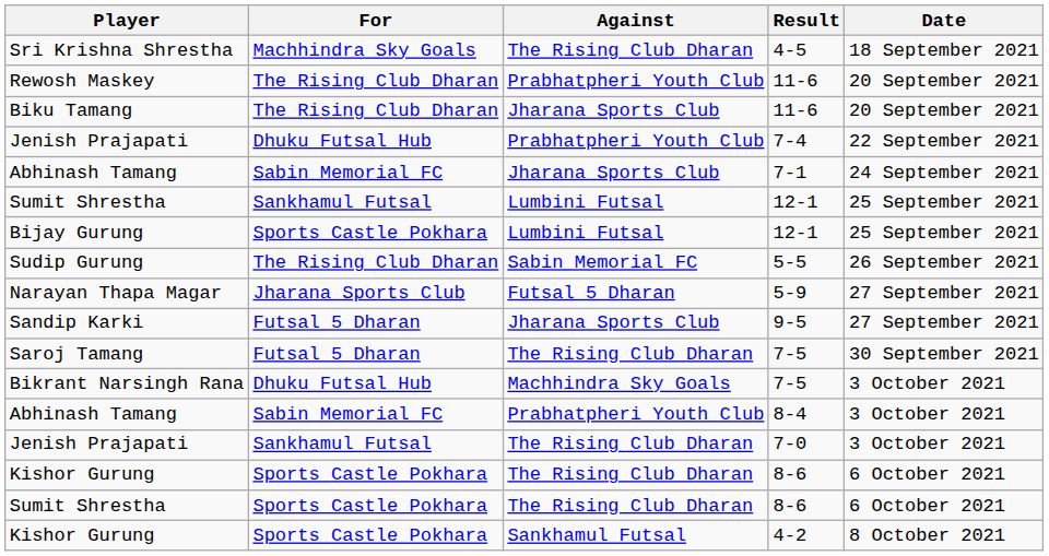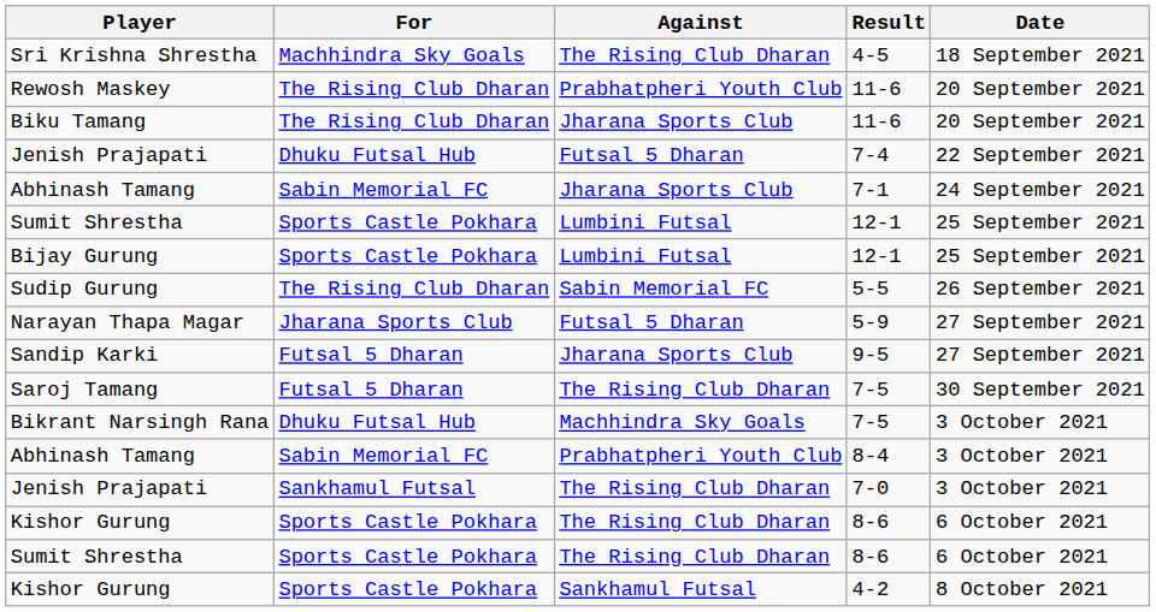 <table class="wikitable">
 <tr>
 <th>Player</th>
 <th>For</th>
 <th>Against</th>
 <th>Result</th>
 <th>Date</th>
 </tr>
 <tr>
 <td>Sri Krishna Shrestha</td>
 <td><a href='#'>Machhindra Sky Goals</a></td>
 <td><a href='#'>The Rising Club Dharan</a></td>
 <td>4-5</td>
 <td>18 September 2021</td>
 </tr>
 <tr>
 <td>Rewosh Maskey</td>
 <td><a href='#'>The Rising Club Dharan</a></td>
 <td><a href='#'>Prabhatpheri Youth Club</a></td>
 <td>11-6</td>
 <td>20 September 2021</td>
 </tr>
 <tr>
 <td>Biku Tamang</td>
 <td><a href='#'>The Rising Club Dharan</a></td>
 <td><a href='#'>Jharana Sports Club</a></td>
 <td>11-6</td>
 <td>20 September 2021</td>
 </tr>
 <tr>
 <td>Jenish Prajapati</td>
 <td><a href='#'>Dhuku Futsal Hub</a></td>
-<td><a href='#'>Prabhatpheri Youth Club</a></td>
+<td><a href='#'>Futsal 5 Dharan</a></td>
 <td>7-4</td>
 <td>22 September 2021</td>
 </tr>
 <tr>
 <td>Abhinash Tamang</td>
 <td><a href='#'>Sabin Memorial FC</a></td>
 <td><a href='#'>Jharana Sports Club</a></td>
 <td>7-1</td>
 <td>24 September 2021</td>
 </tr>
 <tr>
 <td>Sumit Shrestha</td>
-<td><a href='#'>Sankhamul Futsal</a></td>
+<td><a href='#'>Sports Castle Pokhara</a></td>
 <td><a href='#'>Lumbini Futsal</a></td>
 <td>12-1</td>
 <td>25 September 2021</td>
 </tr>
 <tr>
 <td>Bijay Gurung</td>
 <td><a href='#'>Sports Castle Pokhara</a></td>
 <td><a href='#'>Lumbini Futsal</a></td>
 <td>12-1</td>
 <td>25 September 2021</td>
 </tr>
 <tr>
 <td>Sudip Gurung</td>
 <td><a href='#'>The Rising Club Dharan</a></td>
 <td><a href='#'>Sabin Memorial FC</a></td>
 <td>5-5</td>
 <td>26 September 2021</td>
 </tr>
 <tr>
 <td>Narayan Thapa Magar</td>
 <td><a href='#'>Jharana Sports Club</a></td>
 <td><a href='#'>Futsal 5 Dharan</a></td>
 <td>5-9</td>
 <td>27 September 2021</td>
 </tr>
 <tr>
 <td>Sandip Karki</td>
 <td><a href='#'>Futsal 5 Dharan</a></td>
 <td><a href='#'>Jharana Sports Club</a></td>
 <td>9-5</td>
 <td>27 September 2021</td>
 </tr>
 <tr>
 <td>Saroj Tamang</td>
 <td><a href='#'>Futsal 5 Dharan</a></td>
 <td><a href='#'>The Rising Club Dharan</a></td>
 <td>7-5</td>
 <td>30 September 2021</td>
 </tr>
 <tr>
 <td>Bikrant Narsingh Rana</td>
 <td><a href='#'>Dhuku Futsal Hub</a></td>
 <td><a href='#'>Machhindra Sky Goals</a></td>
 <td>7-5</td>
 <td>3 October 2021</td>
 </tr>
 <tr>
 <td>Abhinash Tamang</td>
 <td><a href='#'>Sabin Memorial FC</a></td>
 <td><a href='#'>Prabhatpheri Youth Club</a></td>
 <td>8-4</td>
 <td>3 October 2021</td>
 </tr>
 <tr>
 <td>Jenish Prajapati</td>
 <td><a href='#'>Sankhamul Futsal</a></td>
 <td><a href='#'>The Rising Club Dharan</a></td>
 <td>7-0</td>
 <td>3 October 2021</td>
 </tr>
 <tr>
 <td>Kishor Gurung</td>
 <td><a href='#'>Sports Castle Pokhara</a></td>
 <td><a href='#'>The Rising Club Dharan</a></td>
 <td>8-6</td>
 <td>6 October 2021</td>
 </tr>
 <tr>
 <td>Sumit Shrestha</td>
 <td><a href='#'>Sports Castle Pokhara</a></td>
 <td><a href='#'>The Rising Club Dharan</a></td>
 <td>8-6</td>
 <td>6 October 2021</td>
 </tr>
 <tr>
 <td>Kishor Gurung</td>
 <td><a href='#'>Sports Castle Pokhara</a></td>
 <td><a href='#'>Sankhamul Futsal</a></td>
 <td>4-2</td>
 <td>8 October 2021</td>
 </tr>
 </table>
